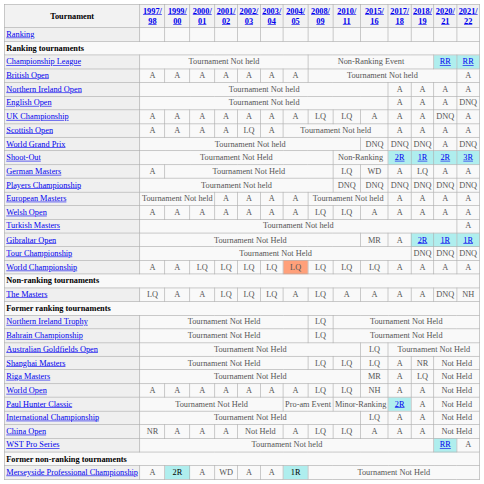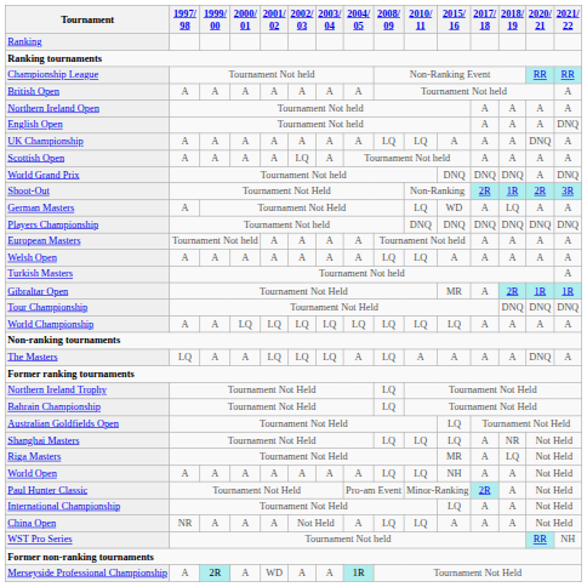 <table class="wikitable" style="font-size:85%;">
 <tr>
 <th>Tournament</th>
 <th><a href='#'>1997/<br>98</a></th>
 <th><a href='#'>1999/<br>00</a></th>
 <th><a href='#'>2000/<br>01</a></th>
 <th><a href='#'>2001/<br>02</a></th>
 <th><a href='#'>2002/<br>03</a></th>
 <th><a href='#'>2003/<br>04</a></th>
 <th><a href='#'>2004/<br>05</a></th>
 <th><a href='#'>2008/<br>09</a></th>
 <th><a href='#'>2010/<br>11</a></th>
 <th><a href='#'>2015/<br>16</a></th>
 <th><a href='#'>2017/<br>18</a></th>
 <th><a href='#'>2018/<br>19</a></th>
 <th><a href='#'>2020/<br>21</a></th>
 <th><a href='#'>2021/<br>22</a></th>
 </tr>
 <tr>
 <td style="background:#EFEFEF;"><a href='#'>Ranking</a></td>
 <td align="center"></td>
 <td align="center"></td>
 <td align="center"></td>
 <td align="center"></td>
 <td align="center"></td>
 <td align="center"></td>
 <td align="center"></td>
 <td align="center"></td>
 <td align="center"></td>
 <td align="center"></td>
 <td align="center"></td>
 <td align="center"></td>
 <td align="center"></td>
 <td align="center"></td>
 </tr>
 <tr>
 <td colspan="20"><strong>Ranking tournaments</strong></td>
 </tr>
 <tr>
 <td style="background:#EFEFEF;"><a href='#'>Championship League</a></td>
 <td align="center" colspan="7" style="color:#555555;">Tournament Not held</td>
 <td align="center" colspan="5" style="color:#555555;">Non-Ranking Event</td>
 <td align="center" style="background:#afeeee;"><a href='#'>RR</a></td>
 <td align="center" style="background:#afeeee;"><a href='#'>RR</a></td>
 </tr>
 <tr>
 <td style="background:#EFEFEF;"><a href='#'>British Open</a></td>
 <td align="center" style="color:#555555;">A</td>
 <td align="center" style="color:#555555;">A</td>
 <td align="center" style="color:#555555;">A</td>
 <td align="center" style="color:#555555;">A</td>
 <td align="center" style="color:#555555;">A</td>
 <td align="center" style="color:#555555;">A</td>
 <td align="center" style="color:#555555;">A</td>
 <td align="center" colspan="6" style="color:#555555;">Tournament Not held</td>
 <td align="center" style="color:#555555;">A</td>
 </tr>
 <tr>
 <td style="background:#EFEFEF;"><a href='#'>Northern Ireland Open</a></td>
 <td align="center" colspan="10" style="color:#555555;">Tournament Not held</td>
 <td align="center" style="color:#555555;">A</td>
 <td align="center" style="color:#555555;">A</td>
 <td align="center" style="color:#555555;">A</td>
 <td align="center" style="color:#555555;">A</td>
 </tr>
 <tr>
 <td style="background:#EFEFEF;"><a href='#'>English Open</a></td>
 <td align="center" colspan="10" style="color:#555555;">Tournament Not held</td>
 <td align="center" style="color:#555555;">A</td>
 <td align="center" style="color:#555555;">A</td>
 <td align="center" style="color:#555555;">A</td>
 <td align="center" style="color:#555555;">DNQ</td>
 </tr>
 <tr>
 <td style="background:#EFEFEF;"><a href='#'>UK Championship</a></td>
 <td align="center" style="color:#555555;">A</td>
 <td align="center" style="color:#555555;">A</td>
 <td align="center" style="color:#555555;">A</td>
 <td align="center" style="color:#555555;">A</td>
 <td align="center" style="color:#555555;">A</td>
 <td align="center" style="color:#555555;">A</td>
 <td align="center" style="color:#555555;">A</td>
 <td align="center" style="color:#555555;">LQ</td>
 <td align="center" style="color:#555555;">LQ</td>
 <td align="center" style="color:#555555;">A</td>
 <td align="center" style="color:#555555;">A</td>
 <td align="center" style="color:#555555;">A</td>
 <td align="center" style="color:#555555;">DNQ</td>
 <td align="center" style="color:#555555;">A</td>
 </tr>
 <tr>
 <td style="background:#EFEFEF;"><a href='#'>Scottish Open</a></td>
 <td align="center" style="color:#555555;">A</td>
 <td align="center" style="color:#555555;">A</td>
 <td align="center" style="color:#555555;">A</td>
 <td align="center" style="color:#555555;">A</td>
 <td align="center" style="color:#555555;">LQ</td>
 <td align="center" style="color:#555555;">A</td>
 <td align="center" colspan="4" style="color:#555555;">Tournament Not held</td>
 <td align="center" style="color:#555555;">A</td>
 <td align="center" style="color:#555555;">A</td>
 <td align="center" style="color:#555555;">A</td>
 <td align="center" style="color:#555555;">A</td>
 </tr>
 <tr>
 <td style="background:#EFEFEF;"><a href='#'>World Grand Prix</a></td>
 <td align="center" colspan="9" style="color:#555555;">Tournament Not held</td>
 <td align="center" style="color:#555555;">DNQ</td>
 <td align="center" style="color:#555555;">DNQ</td>
 <td align="center" style="color:#555555;">DNQ</td>
 <td align="center" style="color:#555555;">A</td>
 <td align="center" style="color:#555555;">DNQ</td>
 </tr>
 <tr>
 <td style="background:#EFEFEF;"><a href='#'>Shoot-Out</a></td>
 <td align="center" colspan="8" style="color:#555555;">Tournament Not Held</td>
 <td align="center" colspan="2" style="color:#555555;">Non-Ranking</td>
 <td align="center" style="background:#afeeee;"><a href='#'>2R</a></td>
 <td align="center" style="background:#afeeee;"><a href='#'>1R</a></td>
 <td align="center" style="background:#afeeee;"><a href='#'>2R</a></td>
 <td align="center" style="background:#afeeee;"><a href='#'>3R</a></td>
 </tr>
 <tr>
 <td style="background:#EFEFEF;"><a href='#'>German Masters</a></td>
 <td align="center" style="color:#555555;">A</td>
 <td align="center" colspan="7" style="color:#555555;">Tournament Not Held</td>
 <td align="center" style="color:#555555;">LQ</td>
 <td align="center" style="color:#555555;">WD</td>
 <td align="center" style="color:#555555;">A</td>
 <td align="center" style="color:#555555;">LQ</td>
 <td align="center" style="color:#555555;">A</td>
 <td align="center" style="color:#555555;">A</td>
 </tr>
 <tr>
 <td style="background:#EFEFEF;"><a href='#'>Players Championship</a></td>
 <td align="center" colspan="8" style="color:#555555;">Tournament Not held</td>
 <td align="center" style="color:#555555;">DNQ</td>
 <td align="center" style="color:#555555;">DNQ</td>
 <td align="center" style="color:#555555;">DNQ</td>
 <td align="center" style="color:#555555;">DNQ</td>
 <td align="center" style="color:#555555;">DNQ</td>
 <td align="center" style="color:#555555;">DNQ</td>
 </tr>
 <tr>
 <td style="background:#EFEFEF;"><a href='#'>European Masters</a></td>
 <td align="center" colspan="3" style="color:#555555;">Tournament Not held</td>
 <td align="center" style="color:#555555;">A</td>
 <td align="center" style="color:#555555;">A</td>
 <td align="center" style="color:#555555;">A</td>
 <td align="center" style="color:#555555;">A</td>
 <td align="center" colspan="3" style="color:#555555;">Tournament Not held</td>
 <td align="center" style="color:#555555;">A</td>
 <td align="center" style="color:#555555;">A</td>
 <td align="center" style="color:#555555;">A</td>
 <td align="center" style="color:#555555;">A</td>
 </tr>
 <tr>
 <td style="background:#EFEFEF;"><a href='#'>Welsh Open</a></td>
 <td align="center" style="color:#555555;">A</td>
 <td align="center" style="color:#555555;">A</td>
 <td align="center" style="color:#555555;">A</td>
 <td align="center" style="color:#555555;">A</td>
 <td align="center" style="color:#555555;">A</td>
 <td align="center" style="color:#555555;">A</td>
 <td align="center" style="color:#555555;">A</td>
 <td align="center" style="color:#555555;">LQ</td>
 <td align="center" style="color:#555555;">LQ</td>
 <td align="center" style="color:#555555;">A</td>
 <td align="center" style="color:#555555;">A</td>
 <td align="center" style="color:#555555;">A</td>
 <td align="center" style="color:#555555;">A</td>
 <td align="center" style="color:#555555;">A</td>
 </tr>
 <tr>
 <td style="background:#EFEFEF;"><a href='#'>Turkish Masters</a></td>
 <td align="center" colspan="13" style="color:#555555;">Tournament Not held</td>
 <td align="center" style="color:#555555;">A</td>
 </tr>
 <tr>
 <td style="background:#EFEFEF;"><a href='#'>Gibraltar Open</a></td>
 <td align="center" colspan="9" style="color:#555555;">Tournament Not Held</td>
 <td align="center" style="color:#555555;">MR</td>
 <td align="center" style="color:#555555;">A</td>
 <td align="center" style="background:#afeeee;"><a href='#'>2R</a></td>
 <td align="center" style="background:#afeeee;"><a href='#'>1R</a></td>
 <td align="center" style="background:#afeeee;"><a href='#'>1R</a></td>
 </tr>
 <tr>
 <td style="background:#EFEFEF;"><a href='#'>Tour Championship</a></td>
 <td align="center" colspan="11" style="color:#555555;">Tournament Not Held</td>
 <td align="center" style="color:#555555;">DNQ</td>
 <td align="center" style="color:#555555;">DNQ</td>
 <td align="center" style="color:#555555;">DNQ</td>
 </tr>
 <tr>
 <td style="background:#EFEFEF;"><a href='#'>World Championship</a></td>
 <td align="center" style="color:#555555;">A</td>
 <td align="center" style="color:#555555;">A</td>
 <td align="center" style="color:#555555;">LQ</td>
 <td align="center" style="color:#555555;">LQ</td>
 <td align="center" style="color:#555555;">LQ</td>
 <td align="center" style="color:#555555;">LQ</td>
-<td align="center" style="background: lightsalmon; color:#555555;">LQ</td>
+<td align="center" style="color:#555555;">LQ</td>
 <td align="center" style="color:#555555;">LQ</td>
 <td align="center" style="color:#555555;">LQ</td>
 <td align="center" style="color:#555555;">LQ</td>
 <td align="center" style="color:#555555;">A</td>
 <td align="center" style="color:#555555;">A</td>
 <td align="center" style="color:#555555;">A</td>
 <td align="center" style="color:#555555;">A</td>
 </tr>
 <tr>
 <td colspan="20"><strong>Non-ranking tournaments</strong></td>
 </tr>
 <tr>
 <td style="background:#EFEFEF;"><a href='#'>The Masters</a></td>
 <td align="center" style="color:#555555;">LQ</td>
 <td align="center" style="color:#555555;">A</td>
 <td align="center" style="color:#555555;">A</td>
 <td align="center" style="color:#555555;">LQ</td>
 <td align="center" style="color:#555555;">LQ</td>
 <td align="center" style="color:#555555;">LQ</td>
 <td align="center" style="color:#555555;">A</td>
 <td align="center" style="color:#555555;">LQ</td>
 <td align="center" style="color:#555555;">A</td>
 <td align="center" style="color:#555555;">A</td>
 <td align="center" style="color:#555555;">A</td>
 <td align="center" style="color:#555555;">A</td>
 <td align="center" style="color:#555555;">DNQ</td>
-<td align="center" style="color:#555555;">NH</td>
+<td align="center" style="color:#555555;">A</td>
 </tr>
 <tr>
 <td colspan="20"><strong>Former ranking tournaments</strong></td>
 </tr>
 <tr>
 <td style="background:#EFEFEF;"><a href='#'>Northern Ireland Trophy</a></td>
 <td align="center" colspan="7" style="color:#555555;">Tournament Not Held</td>
 <td align="center" style="color:#555555;">LQ</td>
 <td align="center" colspan="20" style="color:#555555;">Tournament Not Held</td>
 </tr>
 <tr>
 <td style="background:#EFEFEF;"><a href='#'>Bahrain Championship</a></td>
 <td align="center" colspan="7" style="color:#555555;">Tournament Not Held</td>
 <td align="center" style="color:#555555;">LQ</td>
 <td align="center" colspan="20" style="color:#555555;">Tournament Not Held</td>
 </tr>
 <tr>
 <td style="background:#EFEFEF;"><a href='#'>Australian Goldfields Open</a></td>
 <td align="center" colspan="9" style="color:#555555;">Tournament Not Held</td>
 <td align="center" style="color:#555555;">LQ</td>
 <td align="center" colspan="20" style="color:#555555;">Tournament Not Held</td>
 </tr>
 <tr>
 <td style="background:#EFEFEF;"><a href='#'>Shanghai Masters</a></td>
 <td align="center" colspan="7" style="color:#555555;">Tournament Not Held</td>
 <td align="center" style="color:#555555;">LQ</td>
 <td align="center" style="color:#555555;">LQ</td>
 <td align="center" style="color:#555555;">LQ</td>
 <td align="center" style="color:#555555;">A</td>
 <td align="center" style="color:#555555;">NR</td>
 <td align="center" colspan="2" style="color:#555555;">Not Held</td>
 </tr>
 <tr>
 <td style="background:#EFEFEF;"><a href='#'>Riga Masters</a></td>
 <td align="center" colspan="9" style="color:#555555;">Tournament Not Held</td>
 <td align="center" style="color:#555555;">MR</td>
 <td align="center" style="color:#555555;">A</td>
 <td align="center" style="color:#555555;">LQ</td>
 <td align="center" colspan="2" style="color:#555555;">Not Held</td>
 </tr>
 <tr>
 <td style="background:#EFEFEF;"><a href='#'>World Open</a></td>
 <td align="center" style="color:#555555;">A</td>
 <td align="center" style="color:#555555;">A</td>
 <td align="center" style="color:#555555;">A</td>
 <td align="center" style="color:#555555;">A</td>
 <td align="center" style="color:#555555;">A</td>
 <td align="center" style="color:#555555;">A</td>
 <td align="center" style="color:#555555;">A</td>
 <td align="center" style="color:#555555;">LQ</td>
 <td align="center" style="color:#555555;">LQ</td>
 <td align="center" style="color:#555555;">NH</td>
 <td align="center" style="color:#555555;">A</td>
 <td align="center" style="color:#555555;">A</td>
 <td align="center" colspan="2" style="color:#555555;">Not Held</td>
 </tr>
 <tr>
 <td style="background:#EFEFEF;"><a href='#'>Paul Hunter Classic</a></td>
 <td align="center" colspan="6" style="color:#555555;">Tournament Not Held</td>
 <td align="center" colspan="2" style="color:#555555;">Pro-am Event</td>
 <td align="center" colspan="2" style="color:#555555;">Minor-Ranking</td>
 <td align="center" style="background:#afeeee;"><a href='#'>2R</a></td>
 <td align="center" style="color:#555555;">A</td>
 <td align="center" colspan="2" style="color:#555555;">Not Held</td>
 </tr>
 <tr>
 <td style="background:#EFEFEF;"><a href='#'>International Championship</a></td>
 <td align="center" colspan="9" style="color:#555555;">Tournament Not Held</td>
 <td align="center" style="color:#555555;">LQ</td>
 <td align="center" style="color:#555555;">A</td>
 <td align="center" style="color:#555555;">A</td>
 <td align="center" colspan="2" style="color:#555555;">Not Held</td>
 </tr>
 <tr>
 <td style="background:#EFEFEF;"><a href='#'>China Open</a></td>
 <td align="center" style="color:#555555;">NR</td>
 <td align="center" style="color:#555555;">A</td>
 <td align="center" style="color:#555555;">A</td>
 <td align="center" style="color:#555555;">A</td>
 <td align="center" colspan="2" style="color:#555555;">Not Held</td>
 <td align="center" style="color:#555555;">A</td>
 <td align="center" style="color:#555555;">LQ</td>
 <td align="center" style="color:#555555;">LQ</td>
 <td align="center" style="color:#555555;">A</td>
 <td align="center" style="color:#555555;">A</td>
 <td align="center" style="color:#555555;">A</td>
 <td align="center" colspan="2" style="color:#555555;">Not Held</td>
 </tr>
 <tr>
 <td style="background:#EFEFEF;"><a href='#'>WST Pro Series</a></td>
 <td align="center" colspan="12" style="color:#555555;">Tournament Not held</td>
 <td align="center" style="background:#afeeee;"><a href='#'>RR</a></td>
-<td align="center" style="color:#555555;">A</td>
+<td align="center" style="color:#555555;">NH</td>
 </tr>
 <tr>
 <td colspan="20"><strong>Former non-ranking tournaments</strong></td>
 </tr>
 <tr>
 <td style="background:#EFEFEF;"><a href='#'>Merseyside Professional Championship</a></td>
 <td align="center" style="color:#555555;">A</td>
 <td align="center" style="background:#afeeee;">2R</td>
 <td align="center" style="color:#555555;">A</td>
 <td align="center" style="color:#555555;">WD</td>
 <td align="center" style="color:#555555;">A</td>
 <td align="center" style="color:#555555;">A</td>
 <td align="center" style="background:#afeeee;">1R</td>
 <td align="center" colspan="20" style="color:#555555;">Tournament Not Held</td>
 </tr>
 </table>
